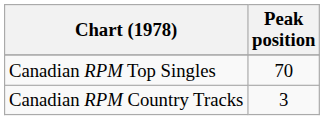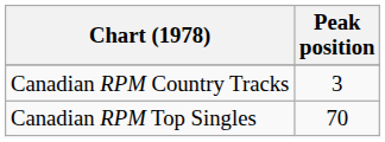 <table class="wikitable sortable">
 <tr>
 <th align="left">Chart (1978)</th>
 <th align="center">Peak<br>position</th>
 </tr>
 <tr>
 </tr>
 <tr>
 </tr>
 <tr>
 </tr>
 <tr>
+<td align="left">Canadian <em>RPM</em> Country Tracks</td>
+<td align="center">3</td>
+</tr>
+<tr>
 <td align="left">Canadian <em>RPM</em> Top Singles</td>
 <td align="center">70</td>
 </tr>
-<tr>
-<td align="left">Canadian <em>RPM</em> Country Tracks</td>
-<td align="center">3</td>
-</tr>
 </table>
